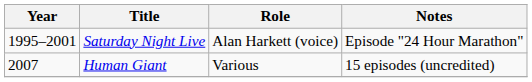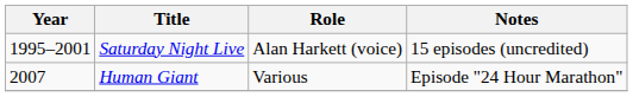 <table class="wikitable">
 <tr>
 <th>Year</th>
 <th>Title</th>
 <th>Role</th>
 <th>Notes</th>
 </tr>
 <tr>
 <td>1995–2001</td>
 <td><em><a href='#'>Saturday Night Live</a></em></td>
 <td>Alan Harkett (voice)</td>
-<td>Episode "24 Hour Marathon"</td>
+<td>15 episodes (uncredited)</td>
 </tr>
 <tr>
 <td>2007</td>
 <td><em><a href='#'>Human Giant</a></em></td>
 <td>Various</td>
-<td>15 episodes (uncredited)</td>
+<td>Episode "24 Hour Marathon"</td>
 </tr>
 <tr>
 </tr>
 </table>
